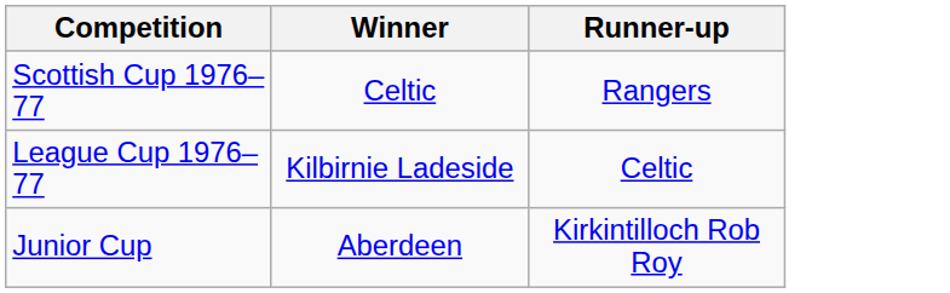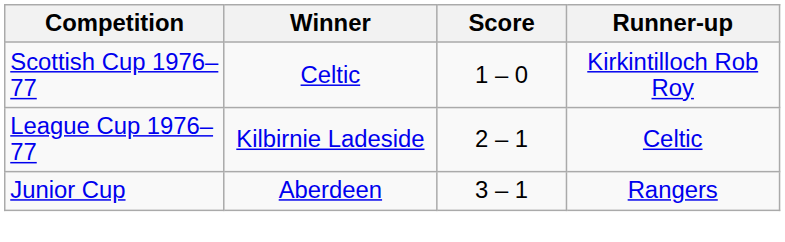 <table class="wikitable" style="text-align: center;">
 <tr>
 <th width=140>Competition</th>
 <th width=135>Winner</th>
+<th width=80>Score</th>
 <th width=135>Runner-up</th>
 </tr>
 <tr>
 <td align=left><a href='#'>Scottish Cup 1976–77</a></td>
 <td><a href='#'>Celtic</a></td>
-<td><a href='#'>Rangers</a></td>
+<td>1 – 0</td>
+<td><a href='#'>Kirkintilloch Rob Roy</a></td>
 </tr>
 <tr>
 <td align=left><a href='#'>League Cup 1976–77</a></td>
 <td><a href='#'>Kilbirnie Ladeside</a></td>
+<td>2 – 1 </td>
 <td><a href='#'>Celtic</a></td>
 </tr>
 <tr>
 <td align=left><a href='#'>Junior Cup</a></td>
 <td><a href='#'>Aberdeen</a></td>
-<td><a href='#'>Kirkintilloch Rob Roy</a></td>
+<td>3 – 1</td>
+<td><a href='#'>Rangers</a></td>
 </tr>
 </table>
